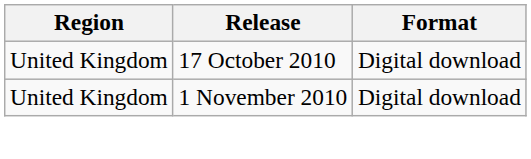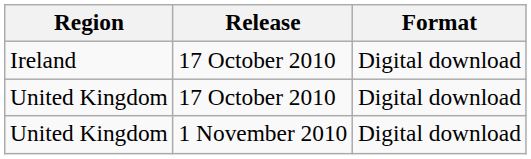 <table class="wikitable">
 <tr>
 <th>Region</th>
 <th>Release</th>
 <th>Format</th>
+</tr>
+<tr>
+<td>Ireland</td>
+<td>17 October 2010</td>
+<td>Digital download</td>
 </tr>
 <tr>
 <td>United Kingdom</td>
 <td>17 October 2010</td>
 <td>Digital download</td>
 </tr>
 <tr>
 <td>United Kingdom</td>
 <td>1 November 2010</td>
 <td>Digital download</td>
 </tr>
 </table>
